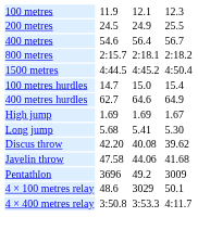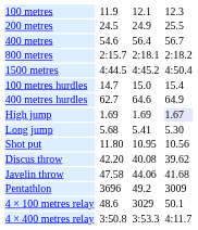 <table>
 <tr>
 <td bgcolor = DDEEFF><a href='#'>100 metres</a></td>
 <td></td>
 <td>11.9</td>
 <td></td>
 <td>12.1</td>
 <td></td>
 <td>12.3</td>
 </tr>
 <tr>
 <td bgcolor = DDEEFF><a href='#'>200 metres</a></td>
 <td></td>
 <td>24.5</td>
 <td></td>
 <td>24.9</td>
 <td></td>
 <td>25.5</td>
 </tr>
 <tr>
 <td bgcolor = DDEEFF><a href='#'>400 metres</a></td>
 <td></td>
 <td>54.6</td>
 <td></td>
 <td>56.4</td>
 <td></td>
 <td>56.7</td>
 </tr>
 <tr>
 <td bgcolor = DDEEFF><a href='#'>800 metres</a></td>
 <td></td>
 <td>2:15.7</td>
 <td></td>
 <td>2:18.1</td>
 <td></td>
 <td>2:18.2</td>
 </tr>
 <tr>
 <td bgcolor = DDEEFF><a href='#'>1500 metres</a></td>
 <td></td>
 <td>4:44.5</td>
 <td></td>
 <td>4:45.2</td>
 <td></td>
 <td>4:50.4</td>
 </tr>
 <tr>
 <td bgcolor = DDEEFF><a href='#'>100 metres hurdles</a></td>
 <td></td>
 <td>14.7</td>
 <td></td>
 <td>15.0</td>
 <td></td>
 <td>15.4</td>
 </tr>
 <tr>
 <td bgcolor = DDEEFF><a href='#'>400 metres hurdles</a></td>
 <td></td>
 <td>62.7</td>
 <td></td>
 <td>64.6</td>
 <td></td>
 <td>64.9</td>
 </tr>
 <tr>
 <td bgcolor = DDEEFF><a href='#'>High jump</a></td>
 <td></td>
 <td>1.69</td>
 <td></td>
 <td>1.69</td>
 <td></td>
-<td>1.67</td>
+<td style="background: lavender;">1.67</td>
 </tr>
 <tr>
 <td bgcolor = DDEEFF><a href='#'>Long jump</a></td>
 <td></td>
 <td>5.68</td>
 <td></td>
 <td>5.41</td>
 <td></td>
 <td>5.30</td>
+</tr>
+<tr>
+<td bgcolor = DDEEFF><a href='#'>Shot put</a></td>
+<td></td>
+<td>11.80</td>
+<td></td>
+<td>10.95</td>
+<td></td>
+<td>10.56</td>
 </tr>
 <tr>
 <td bgcolor = DDEEFF><a href='#'>Discus throw</a></td>
 <td></td>
 <td>42.20</td>
 <td></td>
 <td>40.08</td>
 <td></td>
 <td>39.62</td>
 </tr>
 <tr>
 <td bgcolor = DDEEFF><a href='#'>Javelin throw</a></td>
 <td></td>
 <td>47.58</td>
 <td></td>
 <td>44.06</td>
 <td></td>
 <td>41.68</td>
 </tr>
 <tr>
 <td bgcolor = DDEEFF><a href='#'>Pentathlon</a></td>
 <td></td>
 <td>3696</td>
 <td></td>
 <td>49.2</td>
 <td></td>
 <td>3009</td>
 </tr>
 <tr>
 <td bgcolor = DDEEFF><a href='#'>4 × 100 metres relay</a></td>
 <td></td>
 <td>48.6</td>
 <td></td>
 <td>3029</td>
 <td></td>
 <td>50.1</td>
 </tr>
 <tr>
 <td bgcolor = DDEEFF><a href='#'>4 × 400 metres relay</a></td>
 <td></td>
 <td>3:50.8</td>
 <td></td>
 <td>3:53.3</td>
 <td></td>
 <td>4:11.7</td>
 </tr>
 </table>
